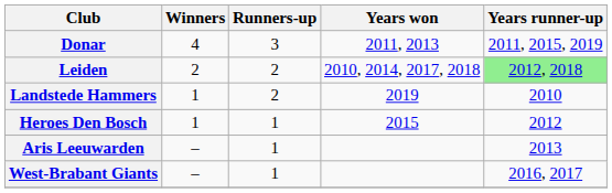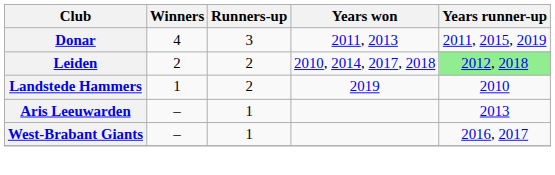 <table class="sortable wikitable plainrowheaders" style="text-align:center;">
 <tr>
 <th scope=col>Club</th>
 <th scope=col>Winners</th>
 <th scope=col>Runners-up</th>
 <th scope=col>Years won</th>
 <th scope=col>Years runner-up</th>
 </tr>
 <tr>
 <th scope="row" align=left><a href='#'>Donar</a></th>
 <td>4</td>
 <td>3</td>
 <td><a href='#'>2011</a>, <a href='#'>2013</a></td>
 <td><a href='#'>2011</a>, <a href='#'>2015</a>, <a href='#'>2019</a></td>
 </tr>
 <tr>
 <th scope="row" align=left><a href='#'>Leiden</a></th>
 <td>2</td>
 <td>2</td>
 <td><a href='#'>2010</a>, <a href='#'>2014</a>, <a href='#'>2017</a>, <a href='#'>2018</a></td>
 <td style="background: lightgreen;"><a href='#'>2012</a>, <a href='#'>2018</a></td>
 </tr>
 <tr>
 <th scope="row" align=left><a href='#'>Landstede Hammers</a></th>
 <td>1</td>
 <td>2</td>
 <td><a href='#'>2019</a></td>
 <td><a href='#'>2010</a></td>
 </tr>
 <tr>
-<th scope="row" align=left><a href='#'>Heroes Den Bosch</a></th>
-<td>1</td>
-<td>1</td>
-<td><a href='#'>2015</a></td>
-<td><a href='#'>2012</a></td>
-</tr>
-<tr>
 <th scope="row" align=left><a href='#'>Aris Leeuwarden</a></th>
 <td>–</td>
 <td>1</td>
 <td></td>
 <td><a href='#'>2013</a></td>
 </tr>
 <tr>
 <th scope="row" align=left><a href='#'>West-Brabant Giants</a></th>
 <td>–</td>
 <td>1</td>
 <td></td>
 <td><a href='#'>2016</a>, <a href='#'>2017</a></td>
 </tr>
 <tr>
 </tr>
 </table>
